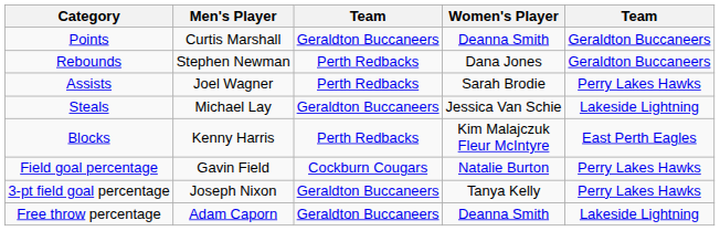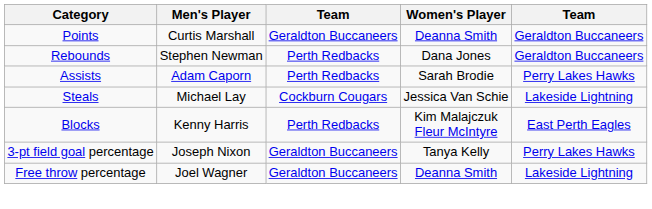 <table class="wikitable" style="text-align:center">
 <tr>
 <th>Category</th>
 <th>Men's Player</th>
 <th>Team</th>
 <th>Women's Player</th>
 <th>Team</th>
 </tr>
 <tr>
 <td><a href='#'>Points</a></td>
 <td>Curtis Marshall</td>
 <td><a href='#'>Geraldton Buccaneers</a></td>
 <td><a href='#'>Deanna Smith</a></td>
 <td><a href='#'>Geraldton Buccaneers</a></td>
 </tr>
 <tr>
 <td><a href='#'>Rebounds</a></td>
 <td>Stephen Newman</td>
 <td><a href='#'>Perth Redbacks</a></td>
 <td>Dana Jones</td>
 <td><a href='#'>Geraldton Buccaneers</a></td>
 </tr>
 <tr>
 <td><a href='#'>Assists</a></td>
-<td>Joel Wagner</td>
+<td><a href='#'>Adam Caporn</a></td>
 <td><a href='#'>Perth Redbacks</a></td>
 <td>Sarah Brodie</td>
 <td><a href='#'>Perry Lakes Hawks</a></td>
 </tr>
 <tr>
 <td><a href='#'>Steals</a></td>
 <td>Michael Lay</td>
-<td><a href='#'>Geraldton Buccaneers</a></td>
+<td><a href='#'>Cockburn Cougars</a></td>
 <td>Jessica Van Schie</td>
 <td><a href='#'>Lakeside Lightning</a></td>
 </tr>
 <tr>
 <td><a href='#'>Blocks</a></td>
 <td>Kenny Harris</td>
 <td><a href='#'>Perth Redbacks</a></td>
 <td>Kim Malajczuk<br><a href='#'>Fleur McIntyre</a></td>
 <td><a href='#'>East Perth Eagles</a></td>
 </tr>
 <tr>
-<td><a href='#'>Field goal percentage</a></td>
-<td>Gavin Field</td>
-<td><a href='#'>Cockburn Cougars</a></td>
-<td><a href='#'>Natalie Burton</a></td>
-<td><a href='#'>Perry Lakes Hawks</a></td>
-</tr>
-<tr>
 <td><a href='#'>3-pt field goal</a> percentage</td>
 <td>Joseph Nixon</td>
 <td><a href='#'>Geraldton Buccaneers</a></td>
 <td>Tanya Kelly</td>
 <td><a href='#'>Perry Lakes Hawks</a></td>
 </tr>
 <tr>
 <td><a href='#'>Free throw</a> percentage</td>
-<td><a href='#'>Adam Caporn</a></td>
+<td>Joel Wagner</td>
 <td><a href='#'>Geraldton Buccaneers</a></td>
 <td><a href='#'>Deanna Smith</a></td>
 <td><a href='#'>Lakeside Lightning</a></td>
 </tr>
 </table>
